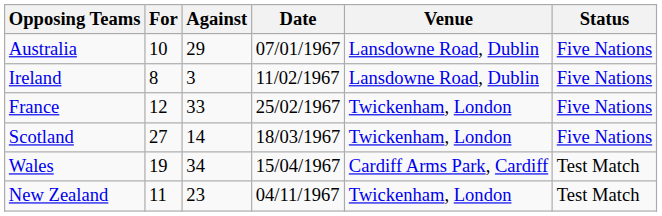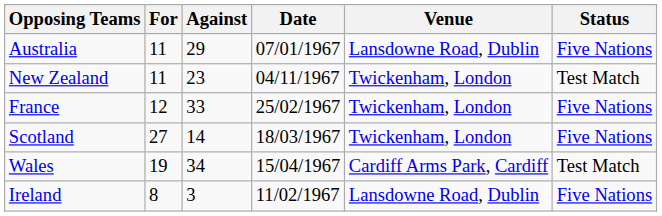 <table class="wikitable">
 <tr>
 <th>Opposing Teams</th>
 <th>For</th>
 <th>Against</th>
 <th>Date</th>
 <th>Venue</th>
 <th>Status</th>
 </tr>
 <tr>
 <td><a href='#'>Australia</a></td>
-<td>10</td>
+<td>11</td>
 <td>29</td>
 <td>07/01/1967</td>
 <td><a href='#'>Lansdowne Road</a>, <a href='#'>Dublin</a></td>
 <td><a href='#'>Five Nations</a></td>
 </tr>
 <tr>
-<td><a href='#'>Ireland</a></td>
-<td>8</td>
-<td>3</td>
-<td>11/02/1967</td>
-<td><a href='#'>Lansdowne Road</a>, <a href='#'>Dublin</a></td>
-<td><a href='#'>Five Nations</a></td>
+<td><a href='#'>New Zealand</a></td>
+<td>11</td>
+<td>23</td>
+<td>04/11/1967</td>
+<td><a href='#'>Twickenham</a>, <a href='#'>London</a></td>
+<td>Test Match</td>
 </tr>
 <tr>
 <td><a href='#'>France</a></td>
 <td>12</td>
 <td>33</td>
 <td>25/02/1967</td>
 <td><a href='#'>Twickenham</a>, <a href='#'>London</a></td>
 <td><a href='#'>Five Nations</a></td>
 </tr>
 <tr>
 <td><a href='#'>Scotland</a></td>
 <td>27</td>
 <td>14</td>
 <td>18/03/1967</td>
 <td><a href='#'>Twickenham</a>, <a href='#'>London</a></td>
 <td><a href='#'>Five Nations</a></td>
 </tr>
 <tr>
 <td><a href='#'>Wales</a></td>
 <td>19</td>
 <td>34</td>
 <td>15/04/1967</td>
 <td><a href='#'>Cardiff Arms Park</a>, <a href='#'>Cardiff</a></td>
 <td>Test Match</td>
 </tr>
 <tr>
-<td><a href='#'>New Zealand</a></td>
-<td>11</td>
-<td>23</td>
-<td>04/11/1967</td>
-<td><a href='#'>Twickenham</a>, <a href='#'>London</a></td>
-<td>Test Match</td>
+<td><a href='#'>Ireland</a></td>
+<td>8</td>
+<td>3</td>
+<td>11/02/1967</td>
+<td><a href='#'>Lansdowne Road</a>, <a href='#'>Dublin</a></td>
+<td><a href='#'>Five Nations</a></td>
 </tr>
 </table>
